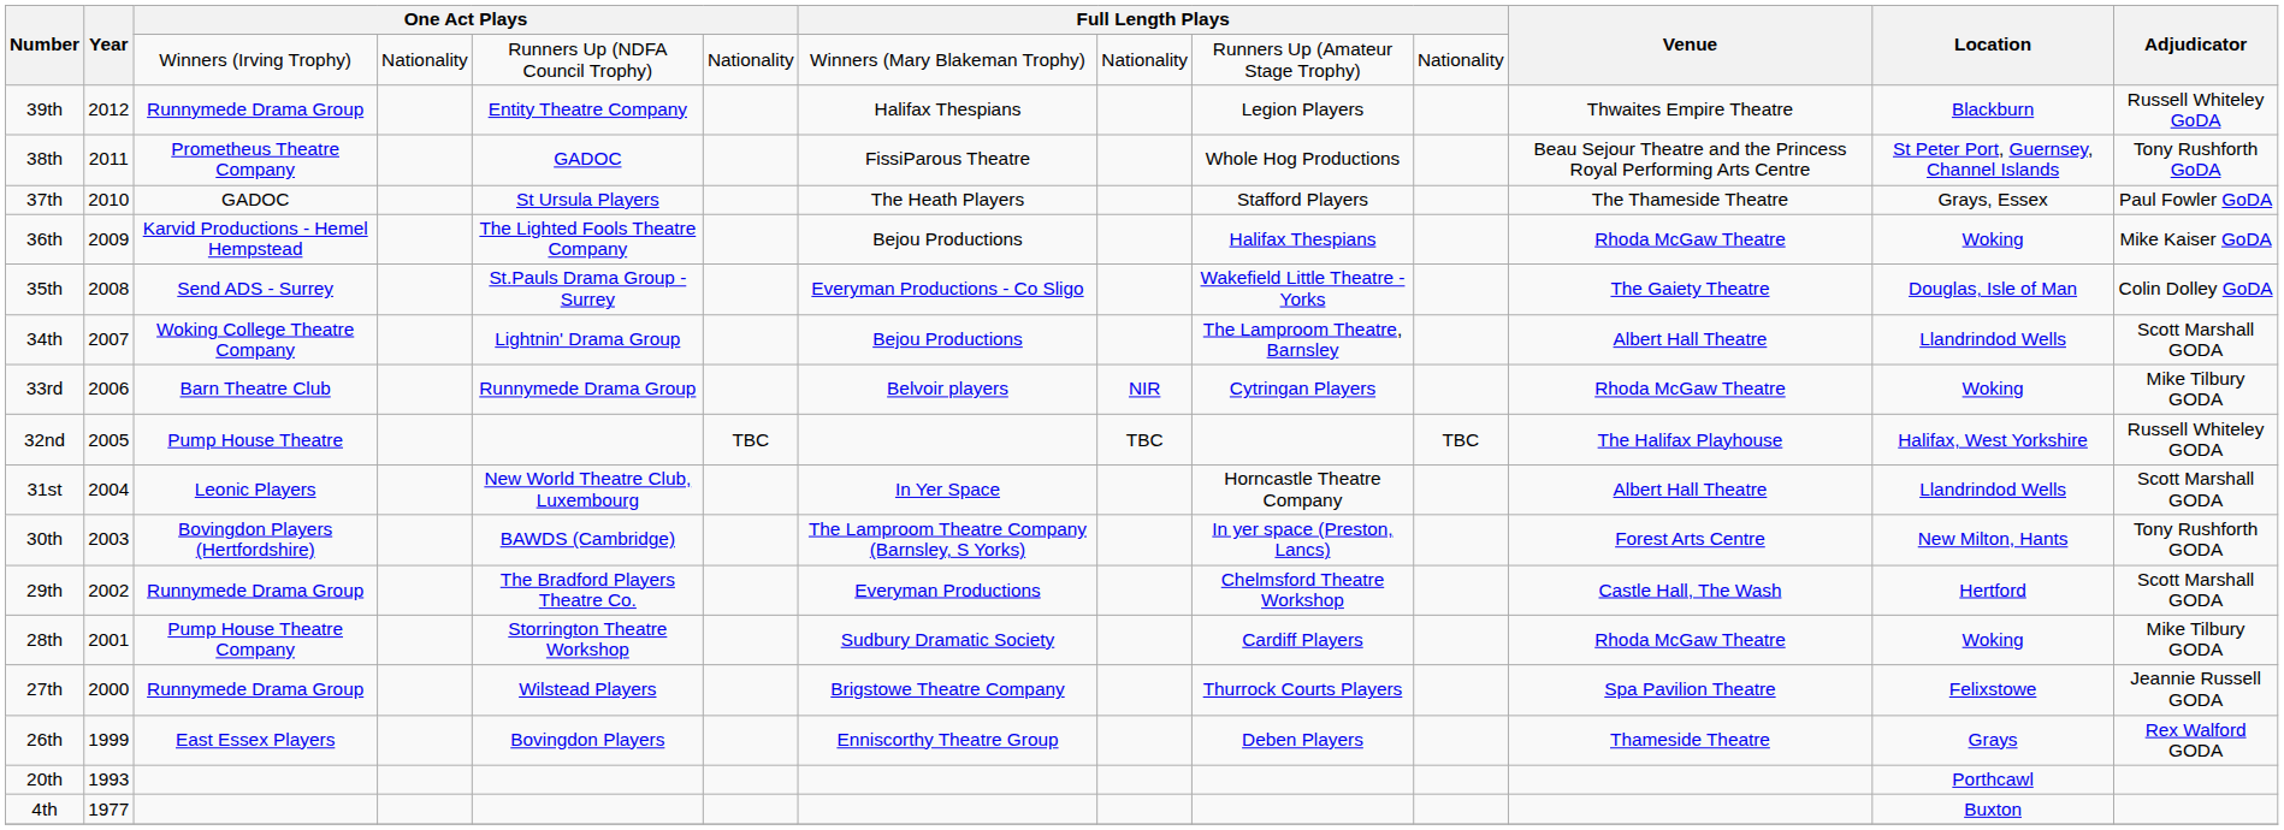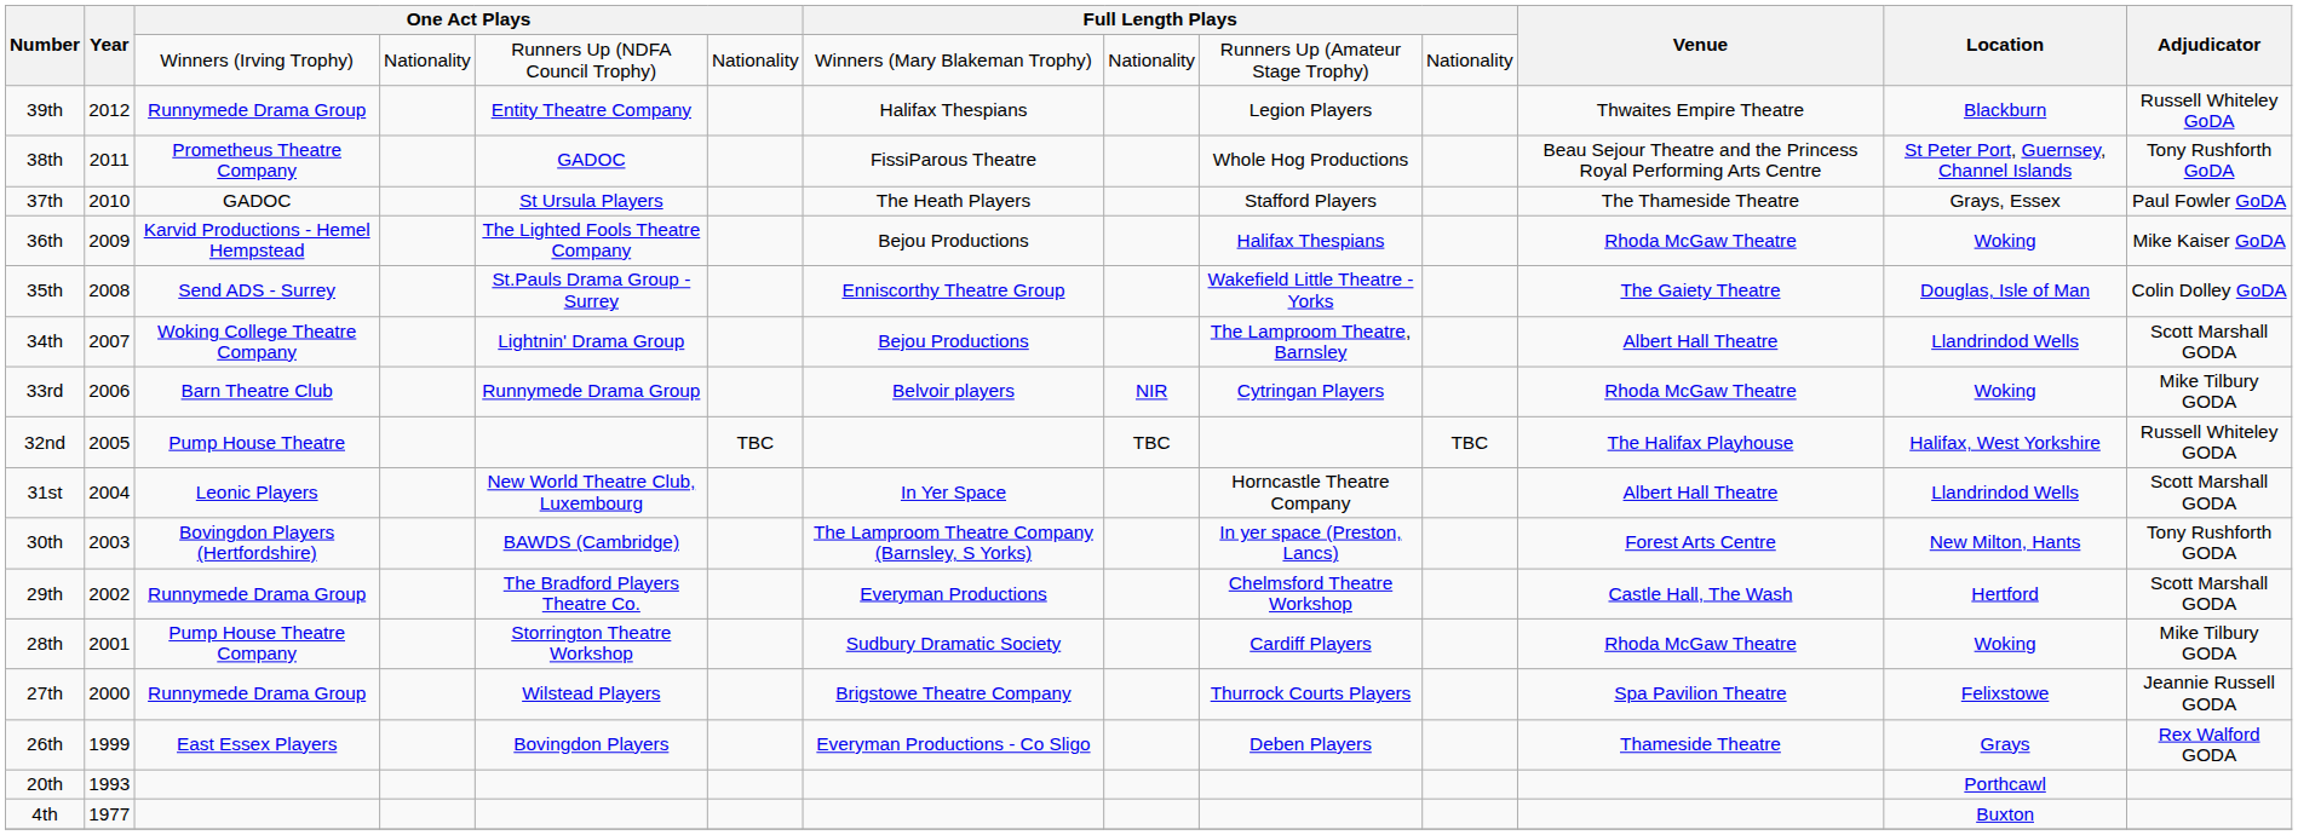 <table class="sortable wikitable">
 <tr>
 <th rowspan=2>Number</th>
 <th rowspan=2>Year</th>
 <th colspan=4>One Act Plays</th>
 <th colspan=4>Full Length Plays</th>
 <th rowspan=2>Venue</th>
 <th rowspan=2>Location</th>
 <th rowspan=2>Adjudicator</th>
 </tr>
 <tr>
 <td align=center>Winners (Irving Trophy)</td>
 <td align=center>Nationality</td>
 <td align=center>Runners Up (NDFA Council Trophy)</td>
 <td align=center>Nationality</td>
 <td align=center>Winners (Mary Blakeman Trophy)</td>
 <td align=center>Nationality</td>
 <td align=center>Runners Up (Amateur Stage Trophy)</td>
 <td align=center>Nationality</td>
 </tr>
 <tr>
 <td align=center>39th</td>
 <td align=center>2012</td>
 <td align=center><a href='#'>Runnymede Drama Group</a><br></td>
 <td align=center></td>
 <td align=center><a href='#'>Entity Theatre Company</a><br></td>
 <td align=center></td>
 <td align=center>Halifax Thespians<br></td>
 <td align=center></td>
 <td align=center>Legion Players<br></td>
 <td align=center></td>
 <td align=center>Thwaites Empire Theatre</td>
 <td align=center><a href='#'>Blackburn</a></td>
 <td align=center>Russell Whiteley <a href='#'>GoDA</a></td>
 </tr>
 <tr>
 <td align=center>38th</td>
 <td align=center>2011</td>
 <td align=center><a href='#'>Prometheus Theatre Company</a><br></td>
 <td align=center></td>
 <td align=center><a href='#'>GADOC</a><br></td>
 <td align=center></td>
 <td align=center>FissiParous Theatre<br></td>
 <td align=center></td>
 <td align=center>Whole Hog Productions<br></td>
 <td align=center></td>
 <td align=center>Beau Sejour Theatre and the Princess Royal Performing Arts Centre</td>
 <td align=center><a href='#'>St Peter Port</a>, <a href='#'>Guernsey</a>, <a href='#'>Channel Islands</a></td>
 <td align=center>Tony Rushforth <a href='#'>GoDA</a></td>
 </tr>
 <tr>
 <td align=center>37th</td>
 <td align=center>2010</td>
 <td align=center>GADOC<br></td>
 <td align=center></td>
 <td align=center><a href='#'>St Ursula Players</a><br></td>
 <td align=center></td>
 <td align=center>The Heath Players<br></td>
 <td align=center></td>
 <td align=center>Stafford Players<br></td>
 <td align=center></td>
 <td align=center>The Thameside Theatre</td>
 <td align=center>Grays, Essex</td>
 <td align=center>Paul Fowler <a href='#'>GoDA</a></td>
 </tr>
 <tr>
 <td align=center>36th</td>
 <td align=center>2009</td>
 <td align=center><a href='#'>Karvid Productions - Hemel Hempstead</a><br></td>
 <td align=center></td>
 <td align=center><a href='#'>The Lighted Fools Theatre Company</a><br></td>
 <td align=center></td>
 <td align=center>Bejou Productions<br></td>
 <td align=center></td>
 <td align=center><a href='#'>Halifax Thespians</a><br></td>
 <td align=center></td>
 <td align=center><a href='#'>Rhoda McGaw Theatre</a></td>
 <td align=center><a href='#'>Woking</a></td>
 <td align=center>Mike Kaiser <a href='#'>GoDA</a></td>
 </tr>
 <tr>
 <td align=center>35th</td>
 <td align=center>2008</td>
 <td align=center><a href='#'>Send ADS - Surrey</a><br></td>
 <td align=center></td>
 <td align=center><a href='#'>St.Pauls Drama Group - Surrey</a><br></td>
 <td align=center></td>
-<td align=center><a href='#'>Everyman Productions - Co Sligo</a><br></td>
+<td align=center><a href='#'>Enniscorthy Theatre Group</a><br></td>
 <td align=center></td>
 <td align=center><a href='#'>Wakefield Little Theatre - Yorks</a><br></td>
 <td align=center></td>
 <td align=center><a href='#'>The Gaiety Theatre</a></td>
 <td align=center><a href='#'>Douglas, Isle of Man</a></td>
 <td align=center>Colin Dolley <a href='#'>GoDA</a></td>
 </tr>
 <tr>
 <td align=center>34th</td>
 <td align=center>2007</td>
 <td align=center><a href='#'>Woking College Theatre Company</a><br></td>
 <td align=center></td>
 <td align=center><a href='#'>Lightnin' Drama Group</a><br></td>
 <td align=center></td>
 <td align=center><a href='#'>Bejou Productions</a><br></td>
 <td align=center></td>
 <td align=center><a href='#'>The Lamproom Theatre</a>, <a href='#'>Barnsley</a><br></td>
 <td align=center></td>
 <td align=center><a href='#'>Albert Hall Theatre</a></td>
 <td align=center><a href='#'>Llandrindod Wells</a></td>
 <td align=center>Scott Marshall GODA</td>
 </tr>
 <tr>
 <td align=center>33rd</td>
 <td align=center>2006</td>
 <td align=center><a href='#'>Barn Theatre Club</a><br></td>
 <td align=center></td>
 <td align=center><a href='#'>Runnymede Drama Group</a><br></td>
 <td align=center></td>
 <td align=center><a href='#'>Belvoir players</a><br></td>
 <td align=center> <a href='#'>NIR</a></td>
 <td align=center><a href='#'>Cytringan Players</a><br></td>
 <td align=center></td>
 <td align=center><a href='#'>Rhoda McGaw Theatre</a></td>
 <td align=center><a href='#'>Woking</a></td>
 <td align=center>Mike Tilbury  GODA</td>
 </tr>
 <tr>
 <td align=center>32nd</td>
 <td align=center>2005</td>
 <td align=center><a href='#'>Pump House Theatre</a><br></td>
 <td align=center></td>
 <td align=center><br></td>
 <td align=center>TBC</td>
 <td align=center><br></td>
 <td align=center>TBC</td>
 <td align=center><br></td>
 <td align=center>TBC</td>
 <td align=center><a href='#'>The Halifax Playhouse</a></td>
 <td align=center><a href='#'>Halifax, West Yorkshire</a></td>
 <td align=center>Russell Whiteley GODA</td>
 </tr>
 <tr>
 <td align=center>31st</td>
 <td align=center>2004</td>
 <td align=center><a href='#'>Leonic Players</a><br></td>
 <td align=center></td>
 <td align=center><a href='#'>New World Theatre Club, Luxembourg</a><br></td>
 <td align=center></td>
 <td align=center><a href='#'>In Yer Space</a><br></td>
 <td align=center></td>
 <td align=center>Horncastle Theatre Company<br></td>
 <td align=center></td>
 <td align=center><a href='#'>Albert Hall Theatre</a></td>
 <td align=center><a href='#'>Llandrindod Wells</a></td>
 <td align=center>Scott Marshall GODA</td>
 </tr>
 <tr>
 <td align=center>30th</td>
 <td align=center>2003</td>
 <td align=center><a href='#'>Bovingdon Players (Hertfordshire)</a><br></td>
 <td align=center></td>
 <td align=center><a href='#'>BAWDS (Cambridge)</a><br></td>
 <td align=center></td>
 <td align=center><a href='#'>The Lamproom Theatre Company (Barnsley, S Yorks)</a><br></td>
 <td align=center></td>
 <td align=center><a href='#'>In yer space (Preston, Lancs)</a><br></td>
 <td align=center></td>
 <td align=center><a href='#'>Forest Arts Centre</a></td>
 <td align=center><a href='#'>New Milton, Hants</a></td>
 <td align=center>Tony Rushforth GODA</td>
 </tr>
 <tr>
 <td align=center>29th</td>
 <td align=center>2002</td>
 <td align=center><a href='#'>Runnymede Drama Group</a><br></td>
 <td align=center></td>
 <td align=center><a href='#'>The Bradford Players Theatre Co.</a><br></td>
 <td align=center></td>
 <td align=center><a href='#'>Everyman Productions</a><br></td>
 <td align=center></td>
 <td align=center><a href='#'>Chelmsford Theatre Workshop</a><br></td>
 <td align=center></td>
 <td align=center><a href='#'>Castle Hall, The Wash</a></td>
 <td align=center><a href='#'>Hertford</a></td>
 <td align=center>Scott Marshall GODA</td>
 </tr>
 <tr>
 <td align=center>28th</td>
 <td align=center>2001</td>
 <td align=center><a href='#'>Pump House Theatre Company</a><br></td>
 <td align=center></td>
 <td align=center><a href='#'>Storrington Theatre Workshop</a><br></td>
 <td align=center></td>
 <td align=center><a href='#'>Sudbury Dramatic Society</a><br></td>
 <td align=center></td>
 <td align=center><a href='#'>Cardiff Players</a><br></td>
 <td align=center></td>
 <td align=center><a href='#'>Rhoda McGaw Theatre</a></td>
 <td align=center><a href='#'>Woking</a></td>
 <td align=center>Mike Tilbury  GODA</td>
 </tr>
 <tr>
 <td align=center>27th</td>
 <td align=center>2000</td>
 <td align=center><a href='#'>Runnymede Drama Group</a><br></td>
 <td align=center></td>
 <td align=center><a href='#'>Wilstead Players</a><br></td>
 <td align=center></td>
 <td align=center><a href='#'>Brigstowe Theatre Company</a><br></td>
 <td align=center></td>
 <td align=center><a href='#'>Thurrock Courts Players</a><br></td>
 <td align=center></td>
 <td align=center><a href='#'>Spa Pavilion Theatre</a></td>
 <td align=center><a href='#'>Felixstowe</a></td>
 <td align=center>Jeannie Russell  GODA</td>
 </tr>
 <tr>
 <td align=center>26th</td>
 <td align=center>1999</td>
 <td align=center><a href='#'>East Essex Players</a><br></td>
 <td align=center></td>
 <td align=center><a href='#'>Bovingdon Players</a><br></td>
 <td align=center></td>
-<td align=center><a href='#'>Enniscorthy Theatre Group</a><br></td>
+<td align=center><a href='#'>Everyman Productions - Co Sligo</a><br></td>
 <td align=center></td>
 <td align=center><a href='#'>Deben Players</a><br></td>
 <td align=center></td>
 <td align=center><a href='#'>Thameside Theatre</a></td>
 <td align=center><a href='#'>Grays</a></td>
 <td align=center><a href='#'>Rex Walford</a> GODA</td>
 </tr>
 <tr>
 <td align=center>20th</td>
 <td align=center>1993</td>
 <td align=center><br></td>
 <td align=center></td>
 <td align=center></td>
 <td align=center></td>
 <td align=center></td>
 <td align=center></td>
 <td align=center></td>
 <td align=center></td>
 <td align=center></td>
 <td align=center><a href='#'>Porthcawl</a></td>
 <td align=center></td>
 </tr>
 <tr>
 <td align=center>4th</td>
 <td align=center>1977</td>
 <td align=center><br></td>
 <td align=center></td>
 <td align=center></td>
 <td align=center></td>
 <td align=center></td>
 <td align=center></td>
 <td align=center></td>
 <td align=center></td>
 <td align=center></td>
 <td align=center><a href='#'>Buxton</a></td>
 <td align=center></td>
 </tr>
 <tr>
 </tr>
 </table>
